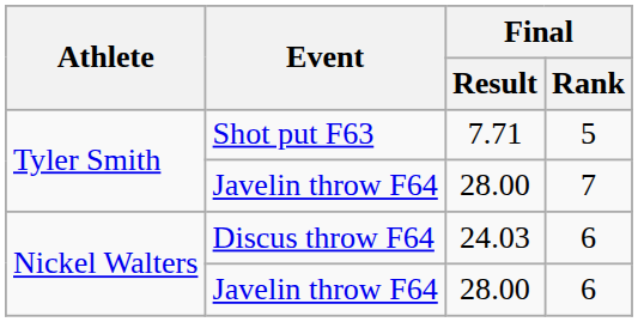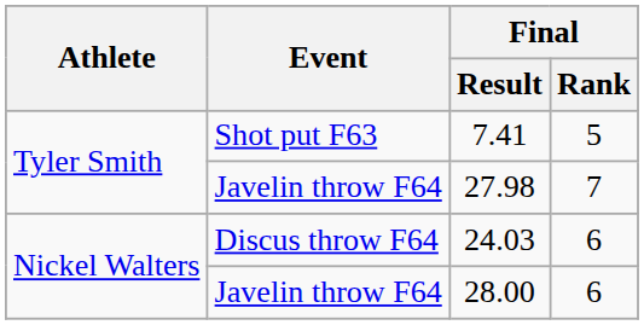 <table class=wikitable style="font-size:90%">
 <tr>
 <th rowspan="2">Athlete</th>
 <th rowspan="2">Event</th>
 <th colspan="2">Final</th>
 </tr>
 <tr>
 <th>Result</th>
 <th>Rank</th>
 </tr>
 <tr align=center>
 <td align=left rowspan=2><a href='#'>Tyler Smith</a></td>
 <td align=left><a href='#'>Shot put F63</a></td>
-<td>7.71</td>
+<td>7.41</td>
 <td>5</td>
 </tr>
 <tr align=center>
 <td align=left><a href='#'>Javelin throw F64</a></td>
-<td>28.00</td>
+<td>27.98</td>
 <td>7</td>
 </tr>
 <tr align=center>
 <td align=left rowspan=2><a href='#'>Nickel Walters</a></td>
 <td align=left><a href='#'>Discus throw F64</a></td>
 <td>24.03</td>
 <td>6</td>
 </tr>
 <tr align=center>
 <td align=left><a href='#'>Javelin throw F64</a></td>
 <td>28.00</td>
 <td>6</td>
 </tr>
 </table>
